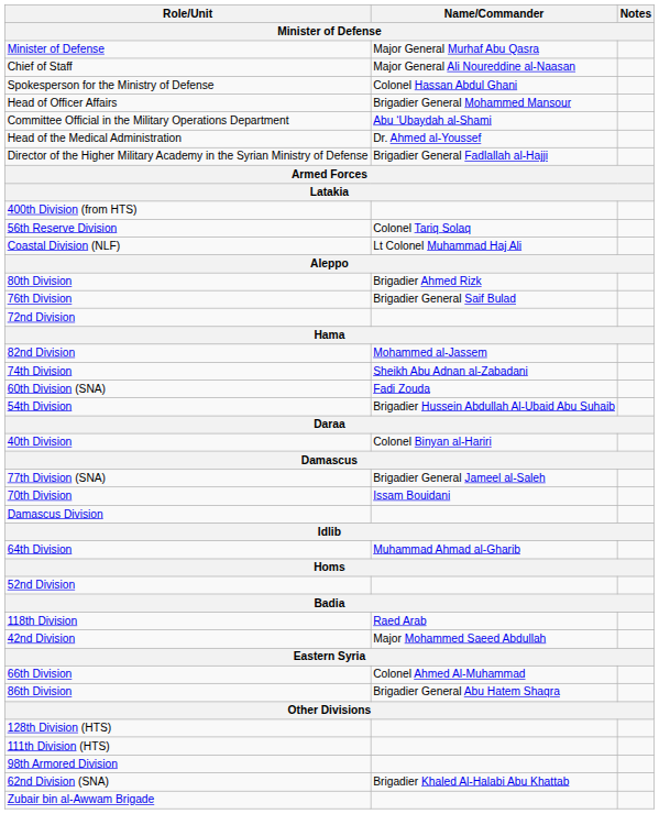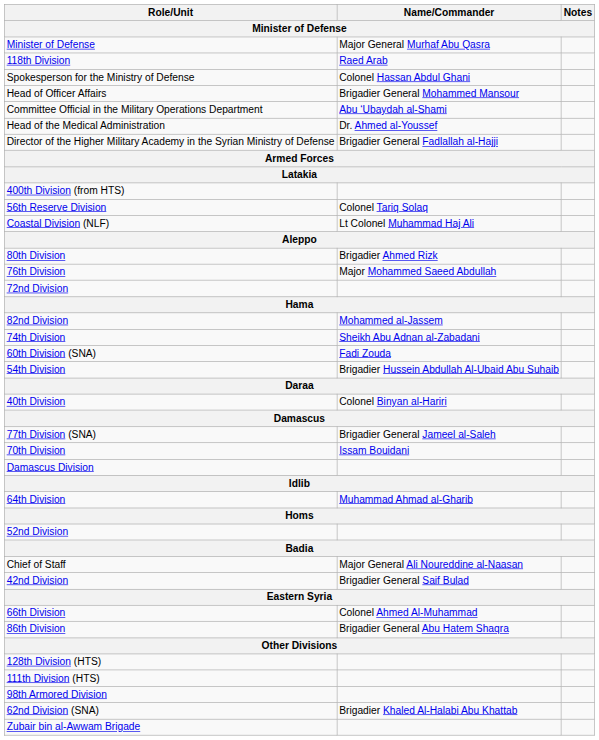 <table class="wikitable">
 <tr>
 <th>Role/Unit</th>
 <th>Name/Commander</th>
 <th>Notes</th>
 </tr>
 <tr>
 <th colspan="3">Minister of Defense</th>
 </tr>
 <tr>
 <td><a href='#'>Minister of Defense</a></td>
 <td>Major General <a href='#'>Murhaf Abu Qasra</a></td>
 <td></td>
 </tr>
 <tr>
-<td>Chief of Staff</td>
-<td>Major General <a href='#'>Ali Noureddine al-Naasan</a></td>
+<td><a href='#'>118th Division</a></td>
+<td><a href='#'>Raed Arab</a></td>
 <td></td>
 </tr>
 <tr>
 <td>Spokesperson for the Ministry of Defense</td>
 <td>Colonel <a href='#'>Hassan Abdul Ghani</a></td>
 <td></td>
 </tr>
 <tr>
 <td>Head of Officer Affairs</td>
 <td>Brigadier General <a href='#'>Mohammed Mansour</a></td>
 <td></td>
 </tr>
 <tr>
 <td>Committee Official in the Military Operations Department</td>
 <td><a href='#'>Abu ‘Ubaydah al-Shami</a></td>
 <td></td>
 </tr>
 <tr>
 <td>Head of the Medical Administration</td>
 <td>Dr. <a href='#'>Ahmed al-Youssef</a></td>
 <td></td>
 </tr>
 <tr>
 <td>Director of the Higher Military Academy in the Syrian Ministry of Defense</td>
 <td>Brigadier General <a href='#'>Fadlallah al-Hajji</a></td>
 <td></td>
 </tr>
 <tr>
 <th colspan="3">Armed Forces</th>
 </tr>
 <tr>
 <th colspan="3">Latakia</th>
 </tr>
 <tr>
 <td><a href='#'>400th Division</a> (from HTS)</td>
 <td></td>
 <td></td>
 </tr>
 <tr>
 <td><a href='#'>56th Reserve Division</a></td>
 <td>Colonel <a href='#'>Tariq Solaq</a></td>
 <td></td>
 </tr>
 <tr>
 <td><a href='#'>Coastal Division</a> (NLF)</td>
 <td>Lt Colonel <a href='#'>Muhammad Haj Ali</a></td>
 <td></td>
 </tr>
 <tr>
 <th colspan="3">Aleppo</th>
 </tr>
 <tr>
 <td><a href='#'>80th Division</a></td>
 <td>Brigadier <a href='#'>Ahmed Rizk</a></td>
 <td></td>
 </tr>
 <tr>
 <td><a href='#'>76th Division</a></td>
-<td>Brigadier General <a href='#'>Saif Bulad</a></td>
+<td>Major <a href='#'>Mohammed Saeed Abdullah</a></td>
 <td></td>
 </tr>
 <tr>
 <td><a href='#'>72nd Division</a></td>
 <td></td>
 <td></td>
 </tr>
 <tr>
 <th colspan="3">Hama</th>
 </tr>
 <tr>
 <td><a href='#'>82nd Division</a></td>
 <td><a href='#'>Mohammed al-Jassem</a></td>
 <td></td>
 </tr>
 <tr>
 <td><a href='#'>74th Division</a></td>
 <td><a href='#'>Sheikh Abu Adnan al-Zabadani</a></td>
 <td></td>
 </tr>
 <tr>
 <td><a href='#'>60th Division</a> (SNA)</td>
 <td><a href='#'>Fadi Zouda</a></td>
 <td></td>
 </tr>
 <tr>
 <td><a href='#'>54th Division</a></td>
 <td>Brigadier <a href='#'>Hussein Abdullah Al-Ubaid Abu Suhaib</a></td>
 <td></td>
 </tr>
 <tr>
 <th colspan="3">Daraa</th>
 </tr>
 <tr>
 <td><a href='#'>40th Division</a></td>
 <td>Colonel <a href='#'>Binyan al-Hariri</a></td>
 <td></td>
 </tr>
 <tr>
 <th colspan="3">Damascus</th>
 </tr>
 <tr>
 <td><a href='#'>77th Division</a> (SNA)</td>
 <td>Brigadier General <a href='#'>Jameel al-Saleh</a></td>
 <td></td>
 </tr>
 <tr>
 <td><a href='#'>70th Division</a></td>
 <td><a href='#'>Issam Bouidani</a></td>
 <td></td>
 </tr>
 <tr>
 <td><a href='#'>Damascus Division</a></td>
 <td></td>
 <td></td>
 </tr>
 <tr>
 <th colspan="3">Idlib</th>
 </tr>
 <tr>
 <td><a href='#'>64th Division</a></td>
 <td><a href='#'>Muhammad Ahmad al-Gharib</a></td>
 <td></td>
 </tr>
 <tr>
 <th colspan="3">Homs</th>
 </tr>
 <tr>
 <td><a href='#'>52nd Division</a></td>
 <td></td>
 <td></td>
 </tr>
 <tr>
 <th colspan="3">Badia</th>
 </tr>
 <tr>
-<td><a href='#'>118th Division</a></td>
-<td><a href='#'>Raed Arab</a></td>
+<td>Chief of Staff</td>
+<td>Major General <a href='#'>Ali Noureddine al-Naasan</a></td>
 <td></td>
 </tr>
 <tr>
 <td><a href='#'>42nd Division</a></td>
-<td>Major <a href='#'>Mohammed Saeed Abdullah</a></td>
+<td>Brigadier General <a href='#'>Saif Bulad</a></td>
 <td></td>
 </tr>
 <tr>
 <th colspan="3">Eastern Syria</th>
 </tr>
 <tr>
 <td><a href='#'>66th Division</a></td>
 <td>Colonel <a href='#'>Ahmed Al-Muhammad</a></td>
 <td></td>
 </tr>
 <tr>
 <td><a href='#'>86th Division</a></td>
 <td>Brigadier General <a href='#'>Abu Hatem Shaqra</a></td>
 <td></td>
 </tr>
 <tr>
 <th colspan="3">Other Divisions</th>
 </tr>
 <tr>
 <td><a href='#'>128th Division</a> (HTS)</td>
 <td></td>
 <td></td>
 </tr>
 <tr>
 <td><a href='#'>111th Division</a> (HTS)</td>
 <td></td>
 <td></td>
 </tr>
 <tr>
 <td><a href='#'>98th Armored Division</a></td>
 <td></td>
 <td></td>
 </tr>
 <tr>
 <td><a href='#'>62nd Division</a> (SNA)</td>
 <td>Brigadier <a href='#'>Khaled Al-Halabi Abu Khattab</a></td>
 <td></td>
 </tr>
 <tr>
 <td><a href='#'>Zubair bin al-Awwam Brigade</a></td>
 <td></td>
 <td></td>
 </tr>
 </table>
